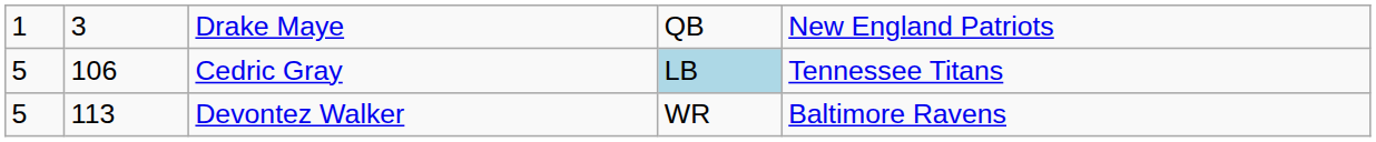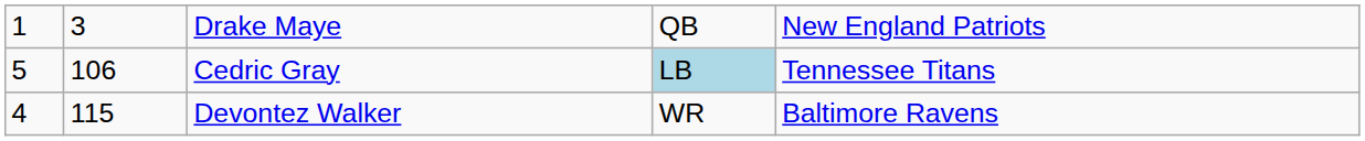 <table class="wikitable" style="width:50%;">
 <tr>
 <td>1</td>
 <td>3</td>
 <td><a href='#'>Drake Maye</a></td>
 <td>QB</td>
 <td><a href='#'>New England Patriots</a></td>
 </tr>
 <tr>
 <td>5</td>
 <td>106</td>
 <td><a href='#'>Cedric Gray</a></td>
 <td style="background: lightblue;">LB</td>
 <td><a href='#'>Tennessee Titans</a></td>
 </tr>
 <tr>
-<td>5</td>
-<td>113</td>
+<td>4</td>
+<td>115</td>
 <td><a href='#'>Devontez Walker</a></td>
 <td>WR</td>
 <td><a href='#'>Baltimore Ravens</a></td>
 </tr>
 </table>
